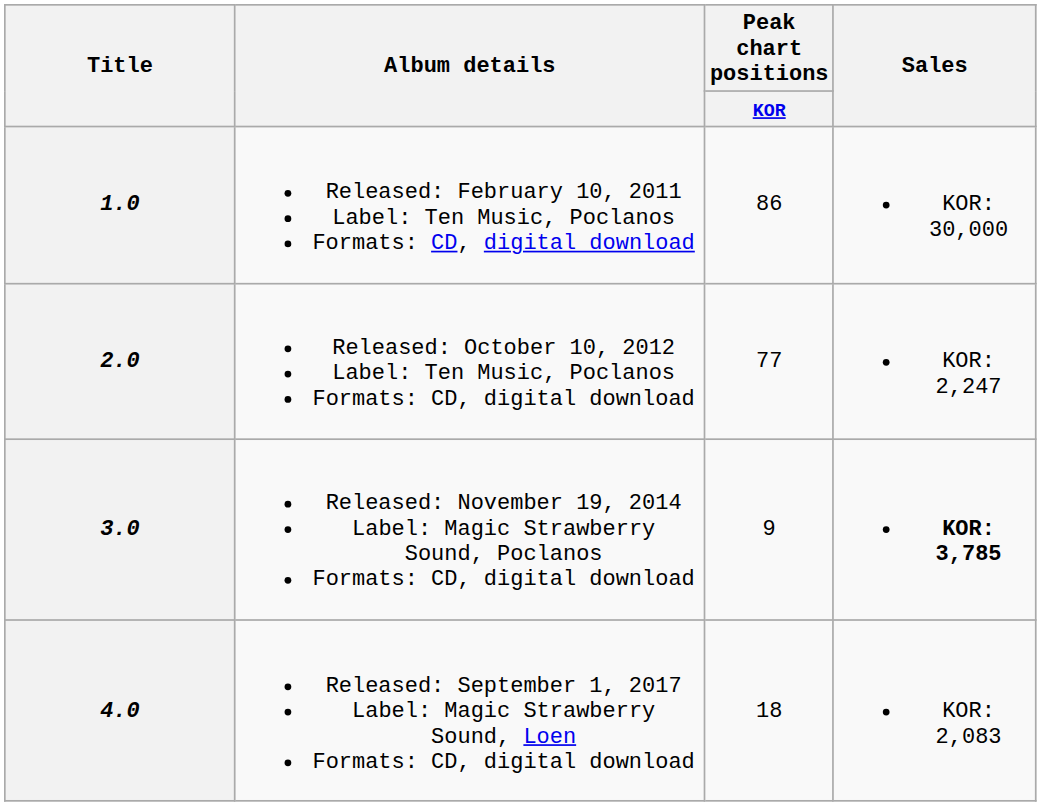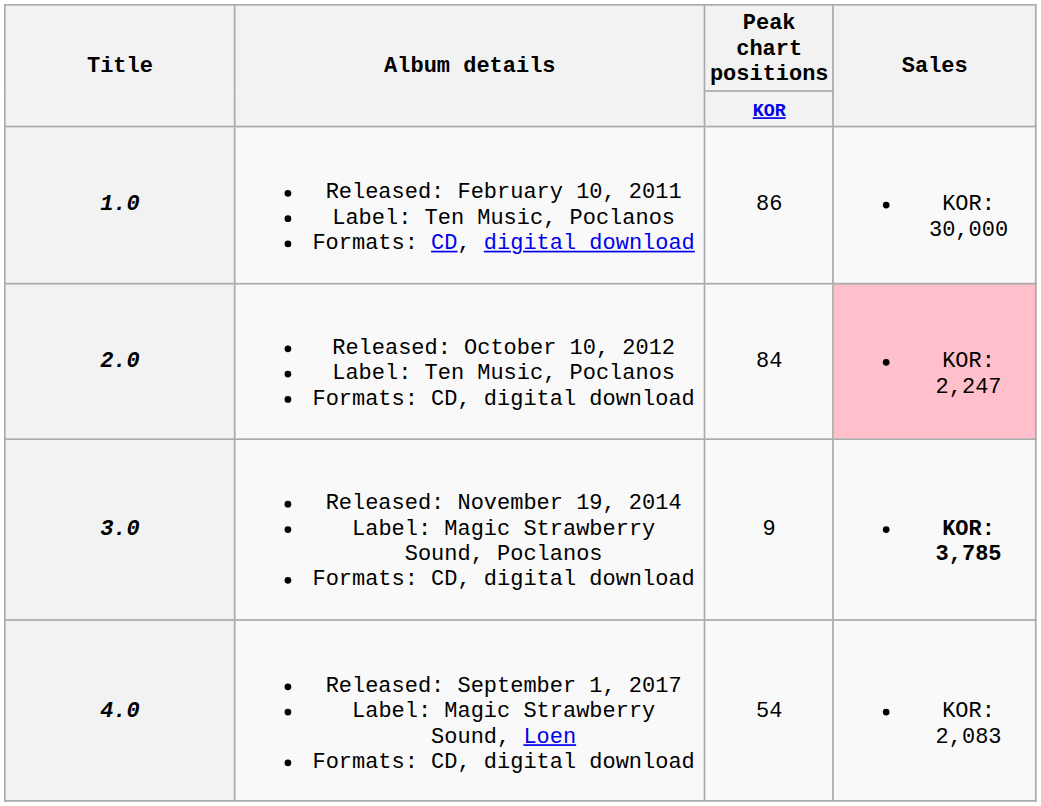 <table class="wikitable plainrowheaders" style="text-align:center;">
 <tr>
 <th scope="col" rowspan="2" style="width:10em;">Title</th>
 <th scope="col" rowspan="2">Album details</th>
 <th scope="col" colspan="1" style="width:5em;">Peak chart positions</th>
 <th scope="col" rowspan="2">Sales</th>
 </tr>
 <tr>
 <th><small><a href='#'>KOR</a></small><br></th>
 </tr>
 <tr>
 <th scope="row"><em>1.0</em></th>
 <td><br><ul><li>Released: February 10, 2011</li><li>Label: Ten Music, Poclanos</li><li>Formats: <a href='#'>CD</a>, <a href='#'>digital download</a></li></ul></td>
 <td>86</td>
 <td><br><ul><li>KOR: 30,000</li></ul></td>
 </tr>
 <tr>
 <th scope="row"><em>2.0</em></th>
 <td><br><ul><li>Released: October 10, 2012</li><li>Label: Ten Music, Poclanos</li><li>Formats: CD, digital download</li></ul></td>
-<td>77</td>
-<td><br><ul><li>KOR: 2,247</li></ul></td>
+<td>84</td>
+<td style="background: pink;"><br><ul><li>KOR: 2,247</li></ul></td>
 </tr>
 <tr>
 <th scope="row"><em>3.0</em></th>
 <td><br><ul><li>Released: November 19, 2014</li><li>Label: Magic Strawberry Sound, Poclanos</li><li>Formats: CD, digital download</li></ul></td>
 <td>9</td>
 <td><strong><br><ul><li>KOR: 3,785</li></ul></strong></td>
 </tr>
 <tr>
 <th scope="row"><em>4.0</em></th>
 <td><br><ul><li>Released: September 1, 2017</li><li>Label: Magic Strawberry Sound, <a href='#'>Loen</a></li><li>Formats: CD, digital download</li></ul></td>
-<td>18</td>
+<td>54</td>
 <td><br><ul><li>KOR: 2,083</li></ul></td>
 </tr>
 </table>
